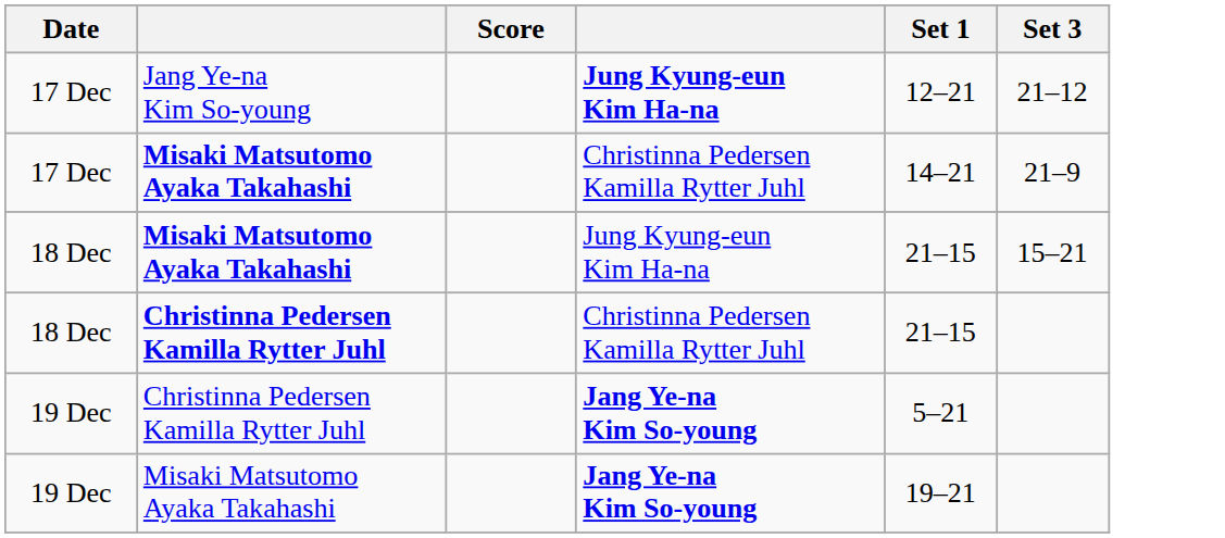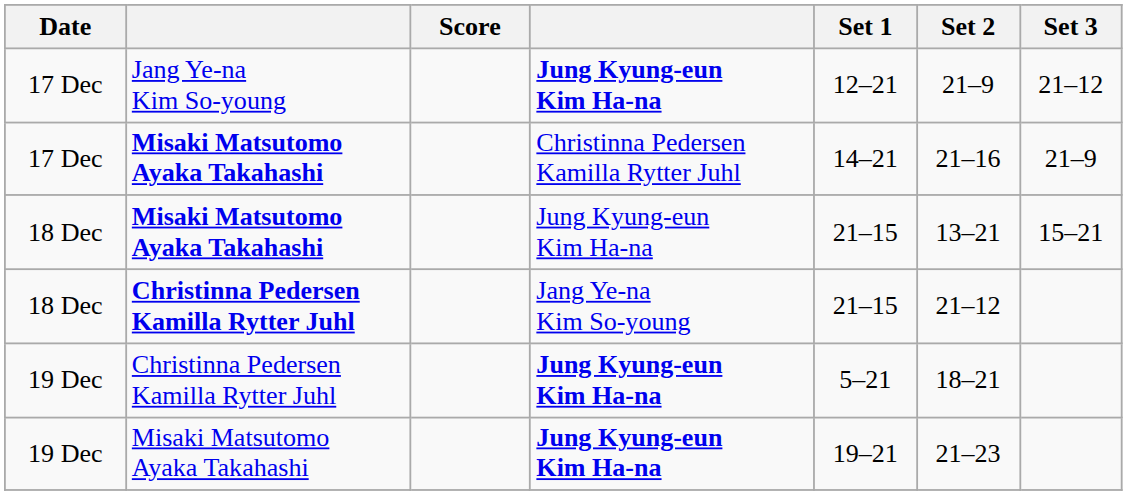 <table class="wikitable" style="text-align: center; font-size:90% ">
 <tr>
 <th width="60">Date</th>
 <th align="right" width="150"></th>
 <th width="60">Score</th>
 <th align="left" width="150"></th>
 <th width="50">Set 1</th>
+<th width="50">Set 2</th>
 <th width="50">Set 3</th>
 </tr>
 <tr>
 <td>17 Dec</td>
 <td align=left> <a href='#'>Jang Ye-na</a><br> <a href='#'>Kim So-young</a></td>
 <td align=center></td>
 <td align=left><strong> <a href='#'>Jung Kyung-eun</a><br> <a href='#'>Kim Ha-na</a></strong></td>
 <td>12–21</td>
+<td>21–9</td>
 <td>21–12</td>
 </tr>
 <tr>
 <td>17 Dec</td>
 <td align=left><strong> <a href='#'>Misaki Matsutomo</a><br> <a href='#'>Ayaka Takahashi</a></strong></td>
 <td align=center></td>
 <td align=left> <a href='#'>Christinna Pedersen</a><br> <a href='#'>Kamilla Rytter Juhl</a></td>
 <td>14–21</td>
+<td>21–16</td>
 <td>21–9</td>
 </tr>
 <tr>
 <td>18 Dec</td>
 <td align=left><strong> <a href='#'>Misaki Matsutomo</a><br> <a href='#'>Ayaka Takahashi</a></strong></td>
 <td align=center></td>
 <td align=left> <a href='#'>Jung Kyung-eun</a><br> <a href='#'>Kim Ha-na</a></td>
 <td>21–15</td>
+<td>13–21</td>
 <td>15–21</td>
 </tr>
 <tr>
 <td>18 Dec</td>
 <td align=left><strong> <a href='#'>Christinna Pedersen</a><br> <a href='#'>Kamilla Rytter Juhl</a></strong></td>
 <td align=center></td>
-<td align=left> <a href='#'>Christinna Pedersen</a><br> <a href='#'>Kamilla Rytter Juhl</a></td>
+<td align=left> <a href='#'>Jang Ye-na</a><br> <a href='#'>Kim So-young</a></td>
 <td>21–15</td>
+<td>21–12</td>
 <td></td>
 </tr>
 <tr>
 <td>19 Dec</td>
 <td align=left> <a href='#'>Christinna Pedersen</a><br> <a href='#'>Kamilla Rytter Juhl</a></td>
 <td align=center></td>
-<td align=left><strong> <a href='#'>Jang Ye-na</a><br> <a href='#'>Kim So-young</a></strong></td>
+<td align=left><strong> <a href='#'>Jung Kyung-eun</a><br> <a href='#'>Kim Ha-na</a></strong></td>
 <td>5–21</td>
+<td>18–21</td>
 <td></td>
 </tr>
 <tr>
 <td>19 Dec</td>
 <td align=left> <a href='#'>Misaki Matsutomo</a><br> <a href='#'>Ayaka Takahashi</a></td>
 <td align=center></td>
-<td align=left><strong> <a href='#'>Jang Ye-na</a><br> <a href='#'>Kim So-young</a></strong></td>
+<td align=left><strong> <a href='#'>Jung Kyung-eun</a><br> <a href='#'>Kim Ha-na</a></strong></td>
 <td>19–21</td>
+<td>21–23</td>
 <td></td>
 </tr>
 </table>
